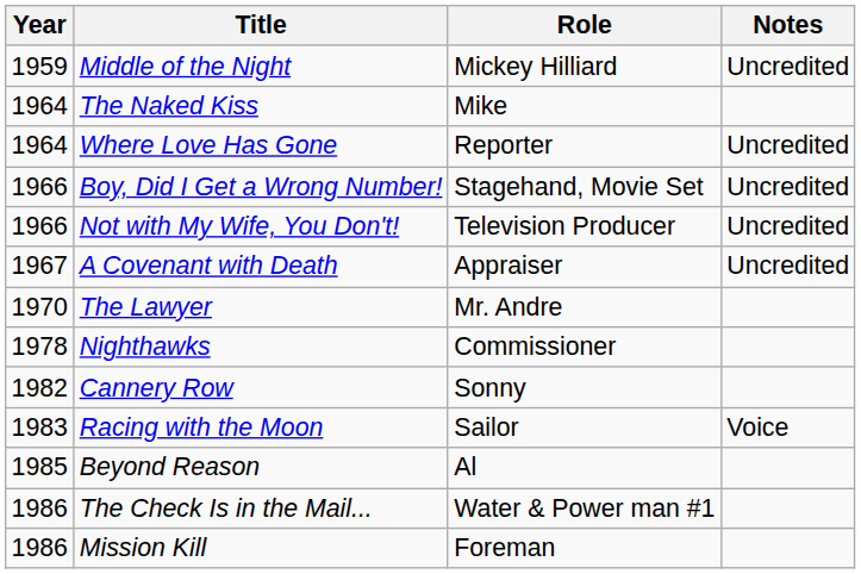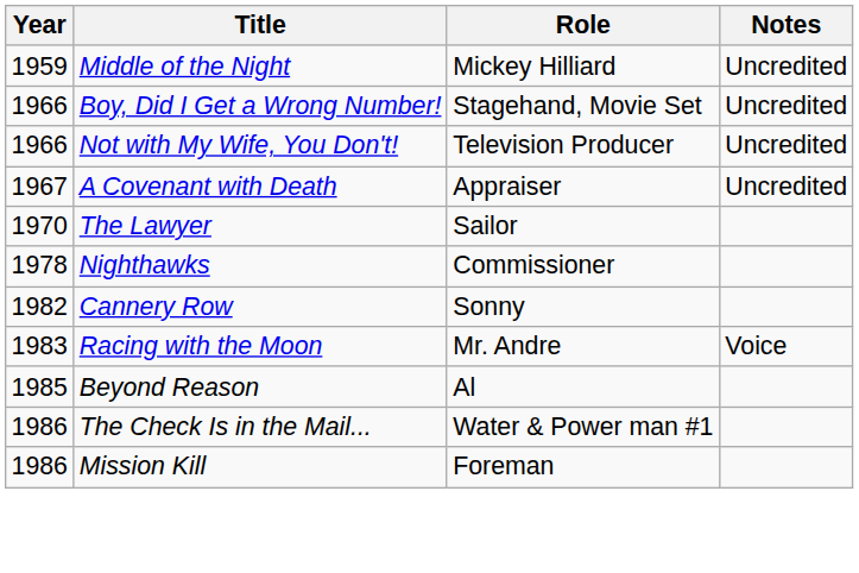 <table class="wikitable">
 <tr>
 <th>Year</th>
 <th>Title</th>
 <th>Role</th>
 <th>Notes</th>
 </tr>
 <tr>
 <td>1959</td>
 <td><em><a href='#'>Middle of the Night</a></em></td>
 <td>Mickey Hilliard</td>
-<td>Uncredited</td>
-</tr>
-<tr>
-<td>1964</td>
-<td><em><a href='#'>The Naked Kiss</a></em></td>
-<td>Mike</td>
-<td></td>
-</tr>
-<tr>
-<td>1964</td>
-<td><em><a href='#'>Where Love Has Gone</a></em></td>
-<td>Reporter</td>
 <td>Uncredited</td>
 </tr>
 <tr>
 <td>1966</td>
 <td><em><a href='#'>Boy, Did I Get a Wrong Number!</a></em></td>
 <td>Stagehand, Movie Set</td>
 <td>Uncredited</td>
 </tr>
 <tr>
 <td>1966</td>
 <td><em><a href='#'>Not with My Wife, You Don't!</a></em></td>
 <td>Television Producer</td>
 <td>Uncredited</td>
 </tr>
 <tr>
 <td>1967</td>
 <td><em><a href='#'>A Covenant with Death</a></em></td>
 <td>Appraiser</td>
 <td>Uncredited</td>
 </tr>
 <tr>
 <td>1970</td>
 <td><em><a href='#'>The Lawyer</a></em></td>
-<td>Mr. Andre</td>
+<td>Sailor</td>
 <td></td>
 </tr>
 <tr>
 <td>1978</td>
 <td><em><a href='#'>Nighthawks</a></em></td>
 <td>Commissioner</td>
 <td></td>
 </tr>
 <tr>
 <td>1982</td>
 <td><em><a href='#'>Cannery Row</a></em></td>
 <td>Sonny</td>
 <td></td>
 </tr>
 <tr>
 <td>1983</td>
 <td><em><a href='#'>Racing with the Moon</a></em></td>
-<td>Sailor</td>
+<td>Mr. Andre</td>
 <td>Voice</td>
 </tr>
 <tr>
 <td>1985</td>
 <td><em>Beyond Reason</em></td>
 <td>Al</td>
 <td></td>
 </tr>
 <tr>
 <td>1986</td>
 <td><em>The Check Is in the Mail...</em></td>
 <td>Water & Power man #1</td>
 <td></td>
 </tr>
 <tr>
 <td>1986</td>
 <td><em>Mission Kill</em></td>
 <td>Foreman</td>
 <td></td>
 </tr>
 </table>
